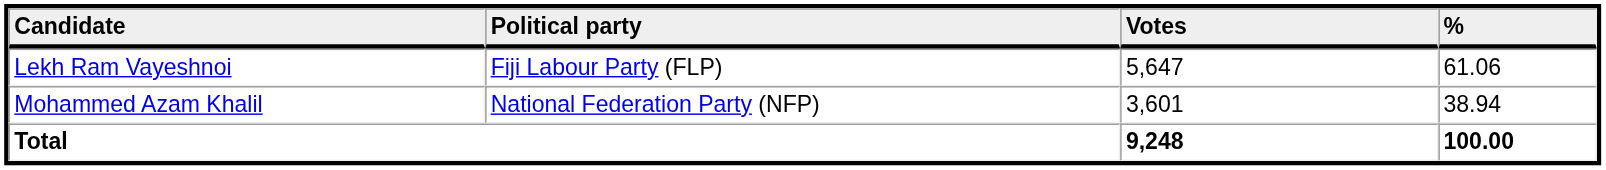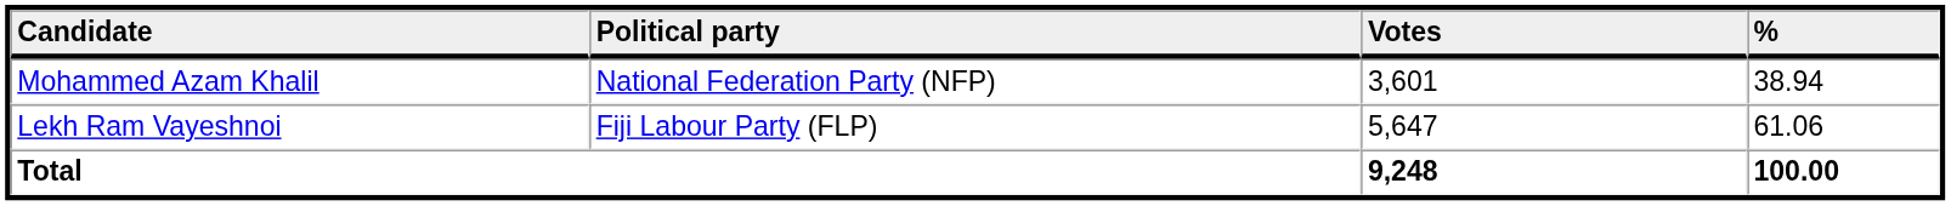 <table table width="70%" border="1" align="center" cellpadding=3 cellspacing=0 style="margin:5px; border:3px solid;">
 <tr>
 <td td width="30%" style="border-bottom:3px solid; background:#efefef;"><strong>Candidate</strong></td>
 <td td width="40%" style="border-bottom:3px solid; background:#efefef;"><strong>Political party</strong></td>
 <td td width="20%" style="border-bottom:3px solid; background:#efefef;"><strong>Votes</strong></td>
 <td td width="10%" style="border-bottom:3px solid; background:#efefef;"><strong>%</strong></td>
 </tr>
 <tr>
+<td><a href='#'>Mohammed Azam Khalil</a></td>
+<td><a href='#'>National Federation Party</a> (NFP)</td>
+<td>3,601</td>
+<td>38.94</td>
+</tr>
+<tr>
 <td><a href='#'>Lekh Ram Vayeshnoi</a></td>
 <td><a href='#'>Fiji Labour Party</a> (FLP)</td>
 <td>5,647</td>
 <td>61.06</td>
-</tr>
-<tr>
-<td><a href='#'>Mohammed Azam Khalil</a></td>
-<td><a href='#'>National Federation Party</a> (NFP)</td>
-<td>3,601</td>
-<td>38.94</td>
 </tr>
 <tr>
 <td colspan=2><strong>Total</strong></td>
 <td><strong>9,248</strong></td>
 <td><strong>100.00</strong></td>
 </tr>
 <tr>
 </tr>
 </table>
